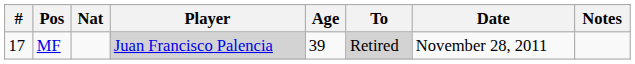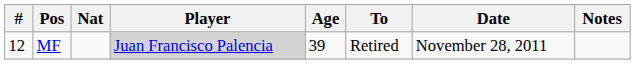 <table class="wikitable" style="width:65%; text-align:center; font-size:95%; text-align:left;">
 <tr>
 <th><strong>#</strong></th>
 <th><strong>Pos</strong></th>
 <th><strong>Nat</strong></th>
 <th><strong>Player</strong></th>
 <th><strong>Age</strong></th>
 <th><strong>To</strong></th>
 <th><strong>Date</strong></th>
 <th><strong>Notes</strong></th>
 </tr>
 <tr>
-<td>17</td>
+<td>12</td>
 <td><a href='#'>MF</a></td>
 <td></td>
 <td style="background: lightgrey;"><a href='#'>Juan Francisco Palencia</a></td>
 <td>39</td>
-<td style="background: lightgrey;">Retired</td>
+<td>Retired</td>
 <td>November 28, 2011</td>
 <td></td>
 </tr>
 </table>
